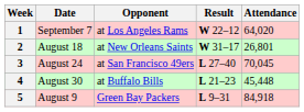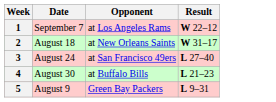 <table class="wikitable">
 <tr>
 <th>Week</th>
 <th>Date</th>
 <th>Opponent</th>
 <th>Result</th>
-<th>Attendance</th>
 </tr>
 <tr style="background:#fcc">
 <th>1</th>
 <td>September 7</td>
 <td>at <a href='#'>Los Angeles Rams</a></td>
 <td><strong>W</strong> 22–12</td>
-<td>64,020</td>
 </tr>
 <tr style="background:#cfc">
 <th>2</th>
 <td>August 18</td>
 <td>at <a href='#'>New Orleans Saints</a></td>
 <td><strong>W</strong> 31–17</td>
-<td>26,801</td>
 </tr>
 <tr style="background:#fcc">
 <th>3</th>
 <td>August 24</td>
 <td>at <a href='#'>San Francisco 49ers</a></td>
 <td><strong>L</strong> 27–40</td>
-<td>70,045</td>
 </tr>
 <tr style="background:#cfc">
 <th>4</th>
 <td>August 30</td>
 <td>at <a href='#'>Buffalo Bills</a></td>
 <td><strong>L</strong> 21–23</td>
-<td>45,448</td>
 </tr>
 <tr style="background:#fcc">
 <th>5</th>
 <td>August 9</td>
 <td><a href='#'>Green Bay Packers</a></td>
 <td><strong>L</strong> 9–31</td>
-<td>84,918</td>
 </tr>
 </table>
